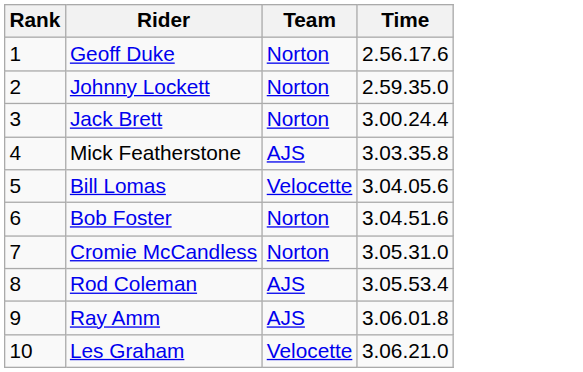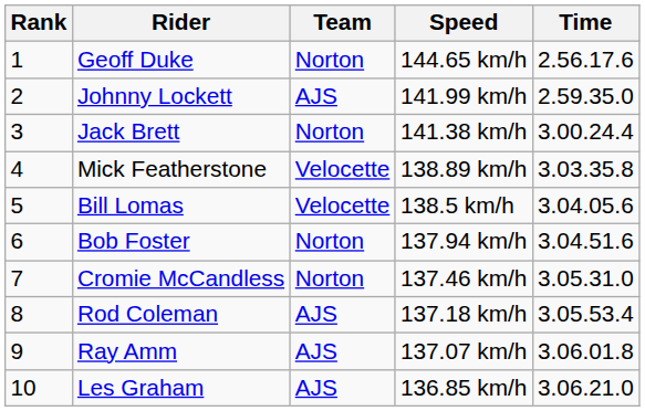 <table class="wikitable">
 <tr style="background:#efefef;">
 <th>Rank</th>
 <th>Rider</th>
 <th>Team</th>
+<th>Speed</th>
 <th>Time</th>
 </tr>
 <tr>
 <td>1</td>
 <td> <a href='#'>Geoff Duke</a></td>
 <td><a href='#'>Norton</a></td>
+<td>144.65 km/h</td>
 <td>2.56.17.6</td>
 </tr>
 <tr>
 <td>2</td>
 <td> <a href='#'>Johnny Lockett</a></td>
-<td><a href='#'>Norton</a></td>
+<td><a href='#'>AJS</a></td>
+<td>141.99 km/h</td>
 <td>2.59.35.0</td>
 </tr>
 <tr>
 <td>3</td>
 <td> <a href='#'>Jack Brett</a></td>
 <td><a href='#'>Norton</a></td>
+<td>141.38 km/h</td>
 <td>3.00.24.4</td>
 </tr>
 <tr>
 <td>4</td>
 <td> Mick Featherstone</td>
-<td><a href='#'>AJS</a></td>
+<td><a href='#'>Velocette</a></td>
+<td>138.89 km/h</td>
 <td>3.03.35.8</td>
 </tr>
 <tr>
 <td>5</td>
 <td> <a href='#'>Bill Lomas</a></td>
 <td><a href='#'>Velocette</a></td>
+<td>138.5 km/h</td>
 <td>3.04.05.6</td>
 </tr>
 <tr>
 <td>6</td>
 <td> <a href='#'>Bob Foster</a></td>
 <td><a href='#'>Norton</a></td>
+<td>137.94 km/h</td>
 <td>3.04.51.6</td>
 </tr>
 <tr>
 <td>7</td>
 <td> <a href='#'>Cromie McCandless</a></td>
 <td><a href='#'>Norton</a></td>
+<td>137.46 km/h</td>
 <td>3.05.31.0</td>
 </tr>
 <tr>
 <td>8</td>
 <td> <a href='#'>Rod Coleman</a></td>
 <td><a href='#'>AJS</a></td>
+<td>137.18 km/h</td>
 <td>3.05.53.4</td>
 </tr>
 <tr>
 <td>9</td>
 <td> <a href='#'>Ray Amm</a></td>
 <td><a href='#'>AJS</a></td>
+<td>137.07 km/h</td>
 <td>3.06.01.8</td>
 </tr>
 <tr>
 <td>10</td>
 <td> <a href='#'>Les Graham</a></td>
-<td><a href='#'>Velocette</a></td>
+<td><a href='#'>AJS</a></td>
+<td>136.85 km/h</td>
 <td>3.06.21.0</td>
 </tr>
 </table>
